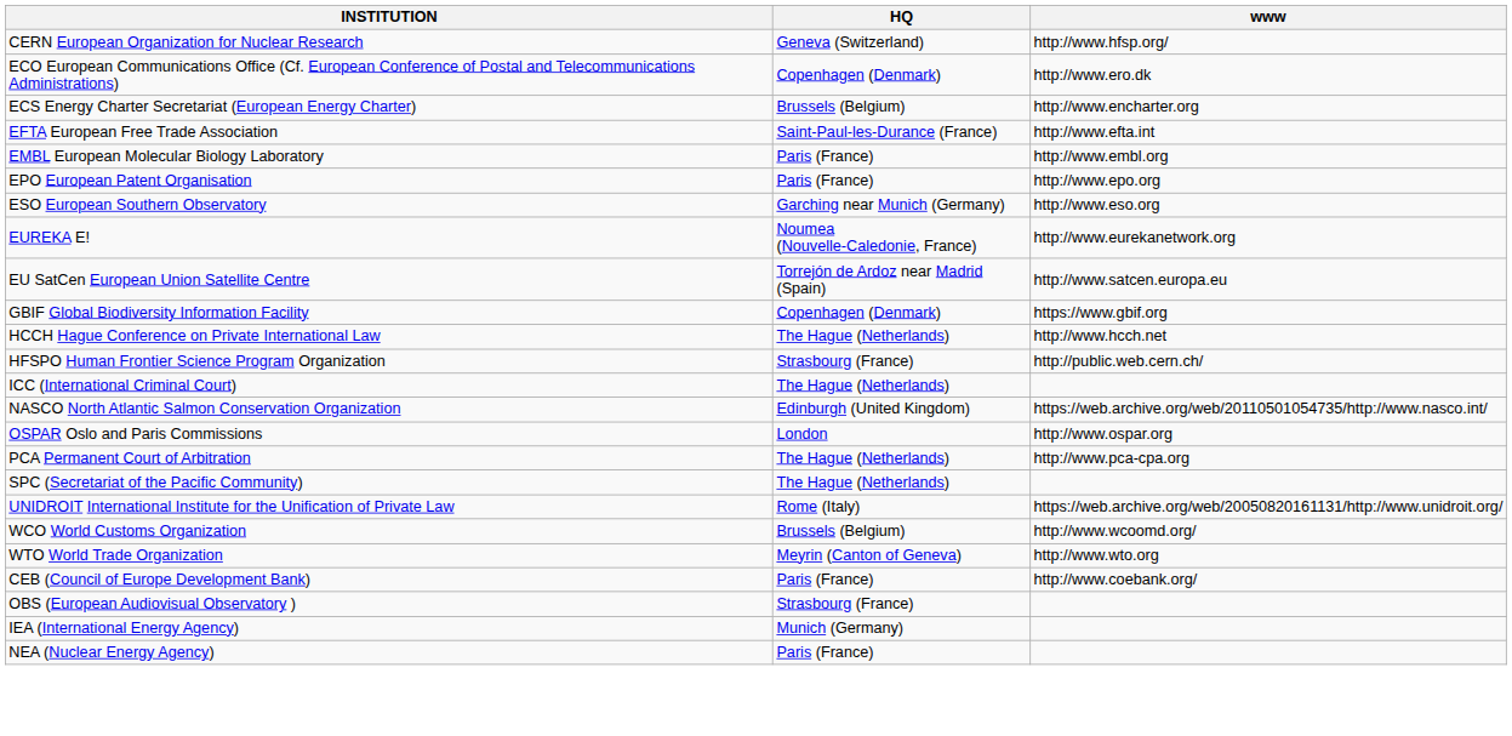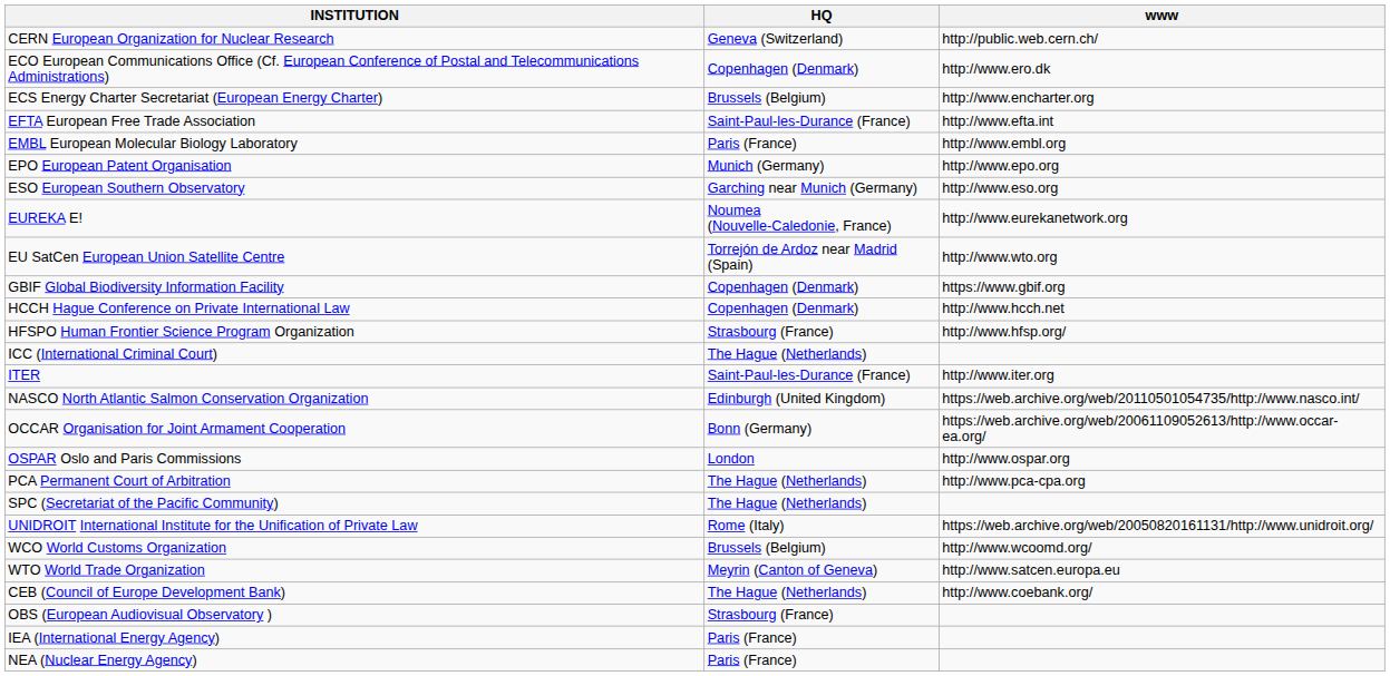 <table class="wikitable">
 <tr>
 <th>INSTITUTION</th>
 <th>HQ</th>
 <th>www</th>
 </tr>
 <tr>
 <td>CERN <a href='#'>European Organization for Nuclear Research</a></td>
 <td><a href='#'>Geneva</a> (Switzerland)</td>
-<td>http://www.hfsp.org/ </td>
+<td>http://public.web.cern.ch/</td>
 </tr>
 <tr>
 <td>ECO European Communications Office (Cf. <a href='#'>European Conference of Postal and Telecommunications Administrations</a>)</td>
 <td><a href='#'>Copenhagen</a> (<a href='#'>Denmark</a>)</td>
 <td>http://www.ero.dk</td>
 </tr>
 <tr>
 <td>ECS Energy Charter Secretariat (<a href='#'>European Energy Charter</a>)</td>
 <td><a href='#'>Brussels</a> (Belgium)</td>
 <td>http://www.encharter.org</td>
 </tr>
 <tr>
 <td><a href='#'>EFTA</a> European Free Trade Association</td>
 <td><a href='#'>Saint-Paul-les-Durance</a> (France)</td>
 <td>http://www.efta.int</td>
 </tr>
 <tr>
 <td><a href='#'>EMBL</a> European Molecular Biology Laboratory</td>
 <td><a href='#'>Paris</a> (France)</td>
 <td>http://www.embl.org</td>
 </tr>
 <tr>
 <td>EPO <a href='#'>European Patent Organisation</a></td>
-<td><a href='#'>Paris</a> (France)</td>
+<td><a href='#'>Munich</a> (Germany)</td>
 <td>http://www.epo.org</td>
 </tr>
 <tr>
 <td>ESO <a href='#'>European Southern Observatory</a></td>
 <td><a href='#'>Garching</a> near <a href='#'>Munich</a> (Germany)</td>
 <td>http://www.eso.org</td>
 </tr>
 <tr>
 <td><a href='#'>EUREKA</a> E!</td>
 <td><a href='#'>Noumea</a> <br> (<a href='#'>Nouvelle-Caledonie</a>, France)</td>
 <td>http://www.eurekanetwork.org</td>
 </tr>
 <tr>
 <td>EU SatCen <a href='#'>European Union Satellite Centre</a></td>
 <td><a href='#'>Torrejón de Ardoz</a> near <a href='#'>Madrid</a> (Spain)</td>
-<td>http://www.satcen.europa.eu</td>
+<td>http://www.wto.org</td>
 </tr>
 <tr>
 <td>GBIF <a href='#'>Global Biodiversity Information Facility</a></td>
 <td><a href='#'>Copenhagen</a> (<a href='#'>Denmark</a>)</td>
 <td>https://www.gbif.org</td>
 </tr>
 <tr>
 <td>HCCH <a href='#'>Hague Conference on Private International Law</a></td>
-<td><a href='#'>The Hague</a> (<a href='#'>Netherlands</a>)</td>
+<td><a href='#'>Copenhagen</a> (<a href='#'>Denmark</a>)</td>
 <td>http://www.hcch.net</td>
 </tr>
 <tr>
 <td>HFSPO <a href='#'>Human Frontier Science Program</a> Organization</td>
 <td><a href='#'>Strasbourg</a> (France)</td>
-<td>http://public.web.cern.ch/</td>
+<td>http://www.hfsp.org/ </td>
 </tr>
 <tr>
 <td>ICC (<a href='#'>International Criminal Court</a>)</td>
 <td><a href='#'>The Hague</a> (<a href='#'>Netherlands</a>)</td>
 <td></td>
 </tr>
 <tr>
+<td><a href='#'>ITER</a></td>
+<td><a href='#'>Saint-Paul-les-Durance</a> (France)</td>
+<td>http://www.iter.org</td>
+</tr>
+<tr>
 <td>NASCO <a href='#'>North Atlantic Salmon Conservation Organization</a></td>
 <td><a href='#'>Edinburgh</a> (United Kingdom)</td>
 <td>https://web.archive.org/web/20110501054735/http://www.nasco.int/</td>
+</tr>
+<tr>
+<td>OCCAR <a href='#'>Organisation for Joint Armament Cooperation</a></td>
+<td><a href='#'>Bonn</a> (Germany)</td>
+<td>https://web.archive.org/web/20061109052613/http://www.occar-ea.org/</td>
 </tr>
 <tr>
 <td><a href='#'>OSPAR</a> Oslo and Paris Commissions</td>
 <td><a href='#'>London</a></td>
 <td>http://www.ospar.org</td>
 </tr>
 <tr>
 <td>PCA <a href='#'>Permanent Court of Arbitration</a></td>
 <td><a href='#'>The Hague</a> (<a href='#'>Netherlands</a>)</td>
 <td>http://www.pca-cpa.org</td>
 </tr>
 <tr>
 <td>SPC (<a href='#'>Secretariat of the Pacific Community</a>)</td>
 <td><a href='#'>The Hague</a> (<a href='#'>Netherlands</a>)</td>
 <td></td>
 </tr>
 <tr>
 <td><a href='#'>UNIDROIT</a> <a href='#'>International Institute for the Unification of Private Law</a></td>
 <td><a href='#'>Rome</a> (Italy)</td>
 <td>https://web.archive.org/web/20050820161131/http://www.unidroit.org/</td>
 </tr>
 <tr>
 <td>WCO <a href='#'>World Customs Organization</a></td>
 <td><a href='#'>Brussels</a> (Belgium)</td>
 <td>http://www.wcoomd.org/</td>
 </tr>
 <tr>
 <td>WTO <a href='#'>World Trade Organization</a></td>
 <td><a href='#'>Meyrin</a> (<a href='#'>Canton of Geneva</a>)</td>
-<td>http://www.wto.org</td>
+<td>http://www.satcen.europa.eu</td>
 </tr>
 <tr>
 <td>CEB (<a href='#'>Council of Europe Development Bank</a>)</td>
-<td><a href='#'>Paris</a> (France)</td>
+<td><a href='#'>The Hague</a> (<a href='#'>Netherlands</a>)</td>
 <td>http://www.coebank.org/ </td>
 </tr>
 <tr>
 <td>OBS (<a href='#'>European Audiovisual Observatory</a> )</td>
 <td><a href='#'>Strasbourg</a> (France)</td>
 <td></td>
 </tr>
 <tr>
 <td>IEA (<a href='#'>International Energy Agency</a>)</td>
-<td><a href='#'>Munich</a> (Germany)</td>
+<td><a href='#'>Paris</a> (France)</td>
 <td></td>
 </tr>
 <tr>
 <td>NEA (<a href='#'>Nuclear Energy Agency</a>)</td>
 <td><a href='#'>Paris</a> (France)</td>
 <td></td>
 </tr>
 </table>
